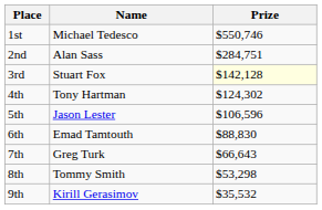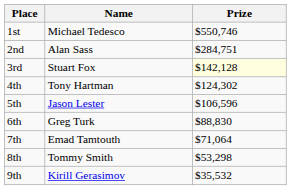 <table class="wikitable">
 <tr>
 <th width="50">Place</th>
 <th width="200">Name</th>
 <th width="125">Prize</th>
 </tr>
 <tr>
 <td>1st</td>
 <td>Michael Tedesco</td>
 <td>$550,746</td>
 </tr>
 <tr>
 <td>2nd</td>
 <td>Alan Sass</td>
 <td>$284,751</td>
 </tr>
 <tr>
 <td>3rd</td>
 <td>Stuart Fox</td>
 <td style="background: lightyellow;">$142,128</td>
 </tr>
 <tr>
 <td>4th</td>
 <td>Tony Hartman</td>
 <td>$124,302</td>
 </tr>
 <tr>
 <td>5th</td>
 <td><a href='#'>Jason Lester</a></td>
 <td>$106,596</td>
 </tr>
 <tr>
 <td>6th</td>
-<td>Emad Tamtouth</td>
+<td>Greg Turk</td>
 <td>$88,830</td>
 </tr>
 <tr>
 <td>7th</td>
-<td>Greg Turk</td>
-<td>$66,643</td>
+<td>Emad Tamtouth</td>
+<td>$71,064</td>
 </tr>
 <tr>
 <td>8th</td>
 <td>Tommy Smith</td>
 <td>$53,298</td>
 </tr>
 <tr>
 <td>9th</td>
 <td><a href='#'>Kirill Gerasimov</a></td>
 <td>$35,532</td>
 </tr>
 </table>
